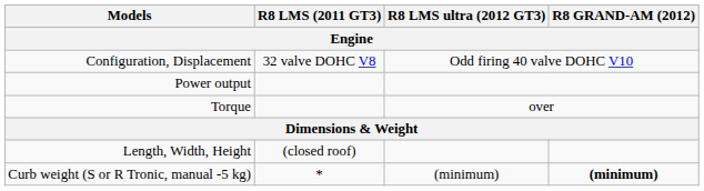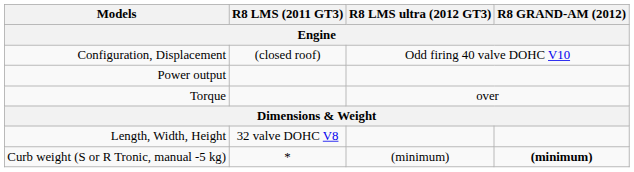 <table class="wikitable" style="text-align:center;">
 <tr>
 <th>Models</th>
 <th>R8 LMS (2011 GT3)</th>
 <th>R8 LMS ultra (2012 GT3)</th>
 <th>R8 GRAND-AM (2012)</th>
 </tr>
 <tr>
 <th colspan="5">Engine</th>
 </tr>
 <tr>
 <td style="text-align:right;">Configuration, Displacement</td>
-<td> 32 valve DOHC <a href='#'>V8</a></td>
+<td> (closed roof)</td>
 <td colspan="2"> Odd firing 40 valve DOHC <a href='#'>V10</a></td>
 </tr>
 <tr>
 <td style="text-align:right;">Power output</td>
 <td></td>
 <td colspan="2"></td>
 </tr>
 <tr>
 <td style="text-align:right;">Torque</td>
 <td></td>
 <td colspan="2">over </td>
 </tr>
 <tr>
 <th colspan="5">Dimensions & Weight</th>
 </tr>
 <tr>
 <td style="text-align:right;">Length, Width, Height</td>
-<td> (closed roof)</td>
+<td> 32 valve DOHC <a href='#'>V8</a></td>
 <td></td>
 <td></td>
 </tr>
 <tr>
 <td style="text-align:right;">Curb weight (S or R Tronic, manual -5 kg)</td>
 <td>*</td>
 <td> (minimum)</td>
 <td><strong> (minimum)</strong></td>
 </tr>
 </table>
